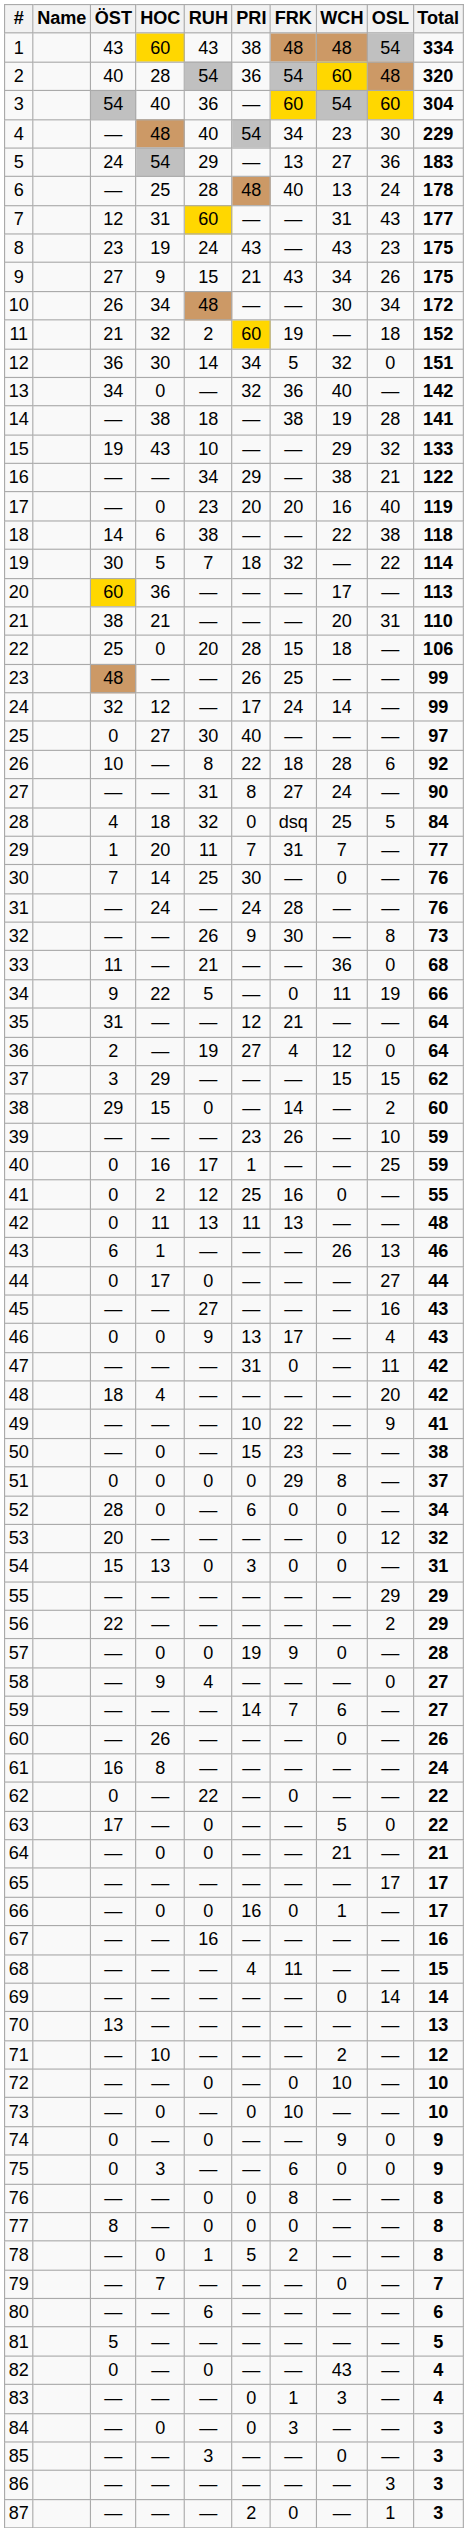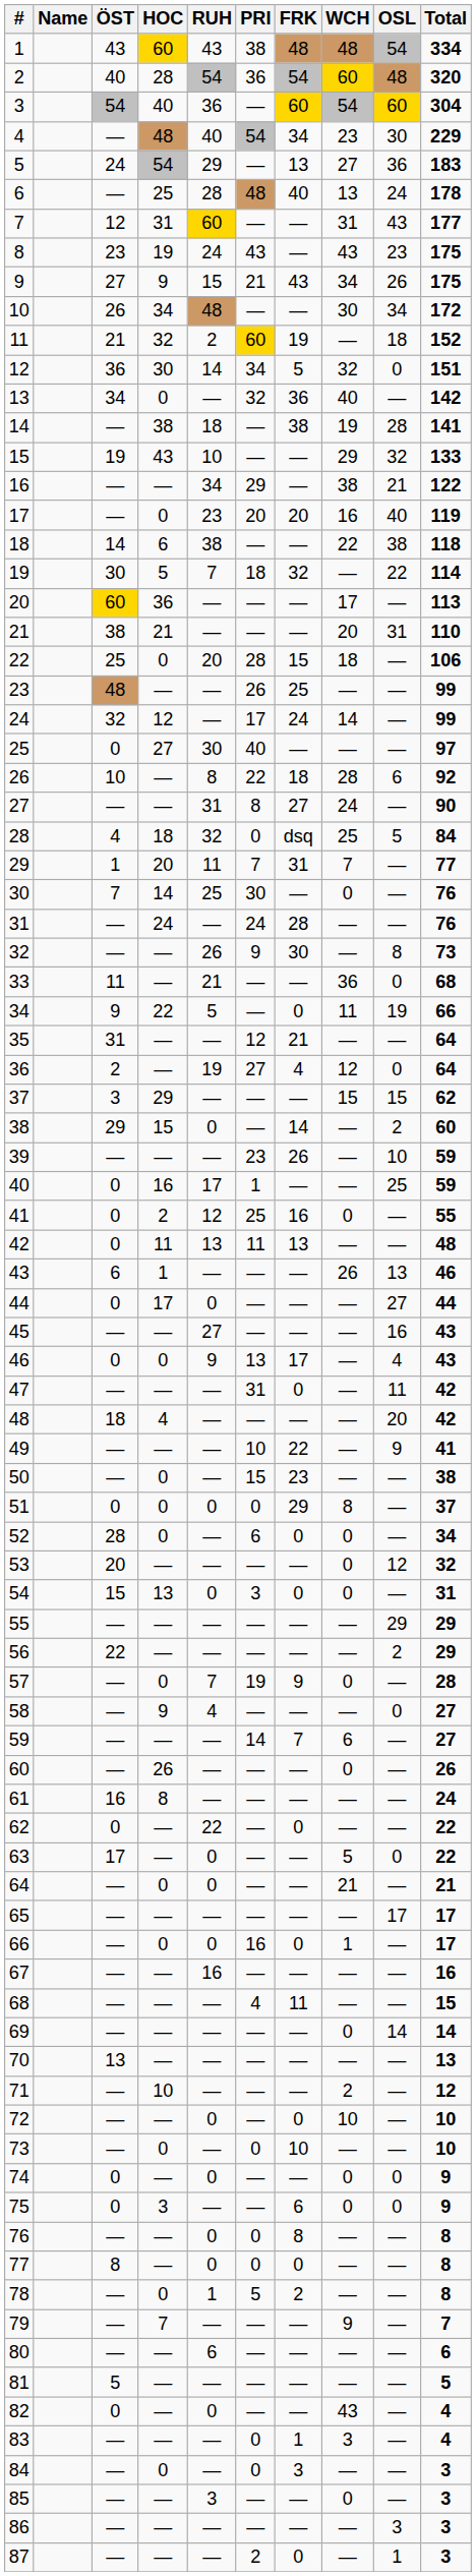 <table class="wikitable sortable" style="text-align:center;">
 <tr>
 <th>#</th>
 <th>Name</th>
 <th>ÖST</th>
 <th>HOC</th>
 <th>RUH</th>
 <th>PRI</th>
 <th>FRK</th>
 <th>WCH</th>
 <th>OSL</th>
 <th>Total</th>
 </tr>
 <tr>
 <td>1</td>
 <td align="left"></td>
 <td>43</td>
 <td bgcolor="gold">60</td>
 <td>43</td>
 <td>38</td>
 <td bgcolor=CC9966>48</td>
 <td bgcolor=CC9966>48</td>
 <td bgcolor="silver">54</td>
 <td><strong>334</strong></td>
 </tr>
 <tr>
 <td>2</td>
 <td align="left"></td>
 <td>40</td>
 <td>28</td>
 <td bgcolor="silver">54</td>
 <td>36</td>
 <td bgcolor="silver">54</td>
 <td bgcolor="gold">60</td>
 <td bgcolor=CC9966>48</td>
 <td><strong>320</strong></td>
 </tr>
 <tr>
 <td>3</td>
 <td align="left"></td>
 <td bgcolor="silver">54</td>
 <td>40</td>
 <td>36</td>
 <td>—</td>
 <td bgcolor="gold">60</td>
 <td bgcolor="silver">54</td>
 <td bgcolor="gold">60</td>
 <td><strong>304</strong></td>
 </tr>
 <tr>
 <td>4</td>
 <td align="left"></td>
 <td>—</td>
 <td bgcolor=CC9966>48</td>
 <td>40</td>
 <td bgcolor="silver">54</td>
 <td>34</td>
 <td>23</td>
 <td>30</td>
 <td><strong>229</strong></td>
 </tr>
 <tr>
 <td>5</td>
 <td align="left"></td>
 <td>24</td>
 <td bgcolor="silver">54</td>
 <td>29</td>
 <td>—</td>
 <td>13</td>
 <td>27</td>
 <td>36</td>
 <td><strong>183</strong></td>
 </tr>
 <tr>
 <td>6</td>
 <td align="left"></td>
 <td>—</td>
 <td>25</td>
 <td>28</td>
 <td bgcolor=CC9966>48</td>
 <td>40</td>
 <td>13</td>
 <td>24</td>
 <td><strong>178</strong></td>
 </tr>
 <tr>
 <td>7</td>
 <td align="left"></td>
 <td>12</td>
 <td>31</td>
 <td bgcolor="gold">60</td>
 <td>—</td>
 <td>—</td>
 <td>31</td>
 <td>43</td>
 <td><strong>177</strong></td>
 </tr>
 <tr>
 <td>8</td>
 <td align="left"></td>
 <td>23</td>
 <td>19</td>
 <td>24</td>
 <td>43</td>
 <td>—</td>
 <td>43</td>
 <td>23</td>
 <td><strong>175</strong></td>
 </tr>
 <tr>
 <td>9</td>
 <td align="left"></td>
 <td>27</td>
 <td>9</td>
 <td>15</td>
 <td>21</td>
 <td>43</td>
 <td>34</td>
 <td>26</td>
 <td><strong>175</strong></td>
 </tr>
 <tr>
 <td>10</td>
 <td align="left"></td>
 <td>26</td>
 <td>34</td>
 <td bgcolor=CC9966>48</td>
 <td>—</td>
 <td>—</td>
 <td>30</td>
 <td>34</td>
 <td><strong>172</strong></td>
 </tr>
 <tr>
 <td>11</td>
 <td align="left"></td>
 <td>21</td>
 <td>32</td>
 <td>2</td>
 <td bgcolor="gold">60</td>
 <td>19</td>
 <td>—</td>
 <td>18</td>
 <td><strong>152</strong></td>
 </tr>
 <tr>
 <td>12</td>
 <td align="left"></td>
 <td>36</td>
 <td>30</td>
 <td>14</td>
 <td>34</td>
 <td>5</td>
 <td>32</td>
 <td>0</td>
 <td><strong>151</strong></td>
 </tr>
 <tr>
 <td>13</td>
 <td align="left"></td>
 <td>34</td>
 <td>0</td>
 <td>—</td>
 <td>32</td>
 <td>36</td>
 <td>40</td>
 <td>—</td>
 <td><strong>142</strong></td>
 </tr>
 <tr>
 <td>14</td>
 <td align="left"></td>
 <td>—</td>
 <td>38</td>
 <td>18</td>
 <td>—</td>
 <td>38</td>
 <td>19</td>
 <td>28</td>
 <td><strong>141</strong></td>
 </tr>
 <tr>
 <td>15</td>
 <td align="left"></td>
 <td>19</td>
 <td>43</td>
 <td>10</td>
 <td>—</td>
 <td>—</td>
 <td>29</td>
 <td>32</td>
 <td><strong>133</strong></td>
 </tr>
 <tr>
 <td>16</td>
 <td align="left"></td>
 <td>—</td>
 <td>—</td>
 <td>34</td>
 <td>29</td>
 <td>—</td>
 <td>38</td>
 <td>21</td>
 <td><strong>122</strong></td>
 </tr>
 <tr>
 <td>17</td>
 <td align="left"></td>
 <td>—</td>
 <td>0</td>
 <td>23</td>
 <td>20</td>
 <td>20</td>
 <td>16</td>
 <td>40</td>
 <td><strong>119</strong></td>
 </tr>
 <tr>
 <td>18</td>
 <td align="left"></td>
 <td>14</td>
 <td>6</td>
 <td>38</td>
 <td>—</td>
 <td>—</td>
 <td>22</td>
 <td>38</td>
 <td><strong>118</strong></td>
 </tr>
 <tr>
 <td>19</td>
 <td align="left"></td>
 <td>30</td>
 <td>5</td>
 <td>7</td>
 <td>18</td>
 <td>32</td>
 <td>—</td>
 <td>22</td>
 <td><strong>114</strong></td>
 </tr>
 <tr>
 <td>20</td>
 <td align="left"></td>
 <td bgcolor="gold">60</td>
 <td>36</td>
 <td>—</td>
 <td>—</td>
 <td>—</td>
 <td>17</td>
 <td>—</td>
 <td><strong>113</strong></td>
 </tr>
 <tr>
 <td>21</td>
 <td align="left"></td>
 <td>38</td>
 <td>21</td>
 <td>—</td>
 <td>—</td>
 <td>—</td>
 <td>20</td>
 <td>31</td>
 <td><strong>110</strong></td>
 </tr>
 <tr>
 <td>22</td>
 <td align="left"></td>
 <td>25</td>
 <td>0</td>
 <td>20</td>
 <td>28</td>
 <td>15</td>
 <td>18</td>
 <td>—</td>
 <td><strong>106</strong></td>
 </tr>
 <tr>
 <td>23</td>
 <td align="left"></td>
 <td bgcolor=CC9966>48</td>
 <td>—</td>
 <td>—</td>
 <td>26</td>
 <td>25</td>
 <td>—</td>
 <td>—</td>
 <td><strong>99</strong></td>
 </tr>
 <tr>
 <td>24</td>
 <td align="left"></td>
 <td>32</td>
 <td>12</td>
 <td>—</td>
 <td>17</td>
 <td>24</td>
 <td>14</td>
 <td>—</td>
 <td><strong>99</strong></td>
 </tr>
 <tr>
 <td>25</td>
 <td align="left"></td>
 <td>0</td>
 <td>27</td>
 <td>30</td>
 <td>40</td>
 <td>—</td>
 <td>—</td>
 <td>—</td>
 <td><strong>97</strong></td>
 </tr>
 <tr>
 <td>26</td>
 <td align="left"></td>
 <td>10</td>
 <td>—</td>
 <td>8</td>
 <td>22</td>
 <td>18</td>
 <td>28</td>
 <td>6</td>
 <td><strong>92</strong></td>
 </tr>
 <tr>
 <td>27</td>
 <td align="left"></td>
 <td>—</td>
 <td>—</td>
 <td>31</td>
 <td>8</td>
 <td>27</td>
 <td>24</td>
 <td>—</td>
 <td><strong>90</strong></td>
 </tr>
 <tr>
 <td>28</td>
 <td align="left"></td>
 <td>4</td>
 <td>18</td>
 <td>32</td>
 <td>0</td>
 <td>dsq</td>
 <td>25</td>
 <td>5</td>
 <td><strong>84</strong></td>
 </tr>
 <tr>
 <td>29</td>
 <td align="left"></td>
 <td>1</td>
 <td>20</td>
 <td>11</td>
 <td>7</td>
 <td>31</td>
 <td>7</td>
 <td>—</td>
 <td><strong>77</strong></td>
 </tr>
 <tr>
 <td>30</td>
 <td align="left"></td>
 <td>7</td>
 <td>14</td>
 <td>25</td>
 <td>30</td>
 <td>—</td>
 <td>0</td>
 <td>—</td>
 <td><strong>76</strong></td>
 </tr>
 <tr>
 <td>31</td>
 <td align="left"></td>
 <td>—</td>
 <td>24</td>
 <td>—</td>
 <td>24</td>
 <td>28</td>
 <td>—</td>
 <td>—</td>
 <td><strong>76</strong></td>
 </tr>
 <tr>
 <td>32</td>
 <td align="left"></td>
 <td>—</td>
 <td>—</td>
 <td>26</td>
 <td>9</td>
 <td>30</td>
 <td>—</td>
 <td>8</td>
 <td><strong>73</strong></td>
 </tr>
 <tr>
 <td>33</td>
 <td align="left"></td>
 <td>11</td>
 <td>—</td>
 <td>21</td>
 <td>—</td>
 <td>—</td>
 <td>36</td>
 <td>0</td>
 <td><strong>68</strong></td>
 </tr>
 <tr>
 <td>34</td>
 <td align="left"></td>
 <td>9</td>
 <td>22</td>
 <td>5</td>
 <td>—</td>
 <td>0</td>
 <td>11</td>
 <td>19</td>
 <td><strong>66</strong></td>
 </tr>
 <tr>
 <td>35</td>
 <td align="left"></td>
 <td>31</td>
 <td>—</td>
 <td>—</td>
 <td>12</td>
 <td>21</td>
 <td>—</td>
 <td>—</td>
 <td><strong>64</strong></td>
 </tr>
 <tr>
 <td>36</td>
 <td align="left"></td>
 <td>2</td>
 <td>—</td>
 <td>19</td>
 <td>27</td>
 <td>4</td>
 <td>12</td>
 <td>0</td>
 <td><strong>64</strong></td>
 </tr>
 <tr>
 <td>37</td>
 <td align="left"></td>
 <td>3</td>
 <td>29</td>
 <td>—</td>
 <td>—</td>
 <td>—</td>
 <td>15</td>
 <td>15</td>
 <td><strong>62</strong></td>
 </tr>
 <tr>
 <td>38</td>
 <td align="left"></td>
 <td>29</td>
 <td>15</td>
 <td>0</td>
 <td>—</td>
 <td>14</td>
 <td>—</td>
 <td>2</td>
 <td><strong>60</strong></td>
 </tr>
 <tr>
 <td>39</td>
 <td align="left"></td>
 <td>—</td>
 <td>—</td>
 <td>—</td>
 <td>23</td>
 <td>26</td>
 <td>—</td>
 <td>10</td>
 <td><strong>59</strong></td>
 </tr>
 <tr>
 <td>40</td>
 <td align="left"></td>
 <td>0</td>
 <td>16</td>
 <td>17</td>
 <td>1</td>
 <td>—</td>
 <td>—</td>
 <td>25</td>
 <td><strong>59</strong></td>
 </tr>
 <tr>
 <td>41</td>
 <td align="left"></td>
 <td>0</td>
 <td>2</td>
 <td>12</td>
 <td>25</td>
 <td>16</td>
 <td>0</td>
 <td>—</td>
 <td><strong>55</strong></td>
 </tr>
 <tr>
 <td>42</td>
 <td align="left"></td>
 <td>0</td>
 <td>11</td>
 <td>13</td>
 <td>11</td>
 <td>13</td>
 <td>—</td>
 <td>—</td>
 <td><strong>48</strong></td>
 </tr>
 <tr>
 <td>43</td>
 <td align="left"></td>
 <td>6</td>
 <td>1</td>
 <td>—</td>
 <td>—</td>
 <td>—</td>
 <td>26</td>
 <td>13</td>
 <td><strong>46</strong></td>
 </tr>
 <tr>
 <td>44</td>
 <td align="left"></td>
 <td>0</td>
 <td>17</td>
 <td>0</td>
 <td>—</td>
 <td>—</td>
 <td>—</td>
 <td>27</td>
 <td><strong>44</strong></td>
 </tr>
 <tr>
 <td>45</td>
 <td align="left"></td>
 <td>—</td>
 <td>—</td>
 <td>27</td>
 <td>—</td>
 <td>—</td>
 <td>—</td>
 <td>16</td>
 <td><strong>43</strong></td>
 </tr>
 <tr>
 <td>46</td>
 <td align="left"></td>
 <td>0</td>
 <td>0</td>
 <td>9</td>
 <td>13</td>
 <td>17</td>
 <td>—</td>
 <td>4</td>
 <td><strong>43</strong></td>
 </tr>
 <tr>
 <td>47</td>
 <td align="left"></td>
 <td>—</td>
 <td>—</td>
 <td>—</td>
 <td>31</td>
 <td>0</td>
 <td>—</td>
 <td>11</td>
 <td><strong>42</strong></td>
 </tr>
 <tr>
 <td>48</td>
 <td align="left"></td>
 <td>18</td>
 <td>4</td>
 <td>—</td>
 <td>—</td>
 <td>—</td>
 <td>—</td>
 <td>20</td>
 <td><strong>42</strong></td>
 </tr>
 <tr>
 <td>49</td>
 <td align="left"></td>
 <td>—</td>
 <td>—</td>
 <td>—</td>
 <td>10</td>
 <td>22</td>
 <td>—</td>
 <td>9</td>
 <td><strong>41</strong></td>
 </tr>
 <tr>
 <td>50</td>
 <td align="left"></td>
 <td>—</td>
 <td>0</td>
 <td>—</td>
 <td>15</td>
 <td>23</td>
 <td>—</td>
 <td>—</td>
 <td><strong>38</strong></td>
 </tr>
 <tr>
 <td>51</td>
 <td align="left"></td>
 <td>0</td>
 <td>0</td>
 <td>0</td>
 <td>0</td>
 <td>29</td>
 <td>8</td>
 <td>—</td>
 <td><strong>37</strong></td>
 </tr>
 <tr>
 <td>52</td>
 <td align="left"></td>
 <td>28</td>
 <td>0</td>
 <td>—</td>
 <td>6</td>
 <td>0</td>
 <td>0</td>
 <td>—</td>
 <td><strong>34</strong></td>
 </tr>
 <tr>
 <td>53</td>
 <td align="left"></td>
 <td>20</td>
 <td>—</td>
 <td>—</td>
 <td>—</td>
 <td>—</td>
 <td>0</td>
 <td>12</td>
 <td><strong>32</strong></td>
 </tr>
 <tr>
 <td>54</td>
 <td align="left"></td>
 <td>15</td>
 <td>13</td>
 <td>0</td>
 <td>3</td>
 <td>0</td>
 <td>0</td>
 <td>—</td>
 <td><strong>31</strong></td>
 </tr>
 <tr>
 <td>55</td>
 <td align="left"></td>
 <td>—</td>
 <td>—</td>
 <td>—</td>
 <td>—</td>
 <td>—</td>
 <td>—</td>
 <td>29</td>
 <td><strong>29</strong></td>
 </tr>
 <tr>
 <td>56</td>
 <td align="left"></td>
 <td>22</td>
 <td>—</td>
 <td>—</td>
 <td>—</td>
 <td>—</td>
 <td>—</td>
 <td>2</td>
 <td><strong>29</strong></td>
 </tr>
 <tr>
 <td>57</td>
 <td align="left"></td>
 <td>—</td>
 <td>0</td>
-<td>0</td>
+<td>7</td>
 <td>19</td>
 <td>9</td>
 <td>0</td>
 <td>—</td>
 <td><strong>28</strong></td>
 </tr>
 <tr>
 <td>58</td>
 <td align="left"></td>
 <td>—</td>
 <td>9</td>
 <td>4</td>
 <td>—</td>
 <td>—</td>
 <td>—</td>
 <td>0</td>
 <td><strong>27</strong></td>
 </tr>
 <tr>
 <td>59</td>
 <td align="left"></td>
 <td>—</td>
 <td>—</td>
 <td>—</td>
 <td>14</td>
 <td>7</td>
 <td>6</td>
 <td>—</td>
 <td><strong>27</strong></td>
 </tr>
 <tr>
 <td>60</td>
 <td align="left"></td>
 <td>—</td>
 <td>26</td>
 <td>—</td>
 <td>—</td>
 <td>—</td>
 <td>0</td>
 <td>—</td>
 <td><strong>26</strong></td>
 </tr>
 <tr>
 <td>61</td>
 <td align="left"></td>
 <td>16</td>
 <td>8</td>
 <td>—</td>
 <td>—</td>
 <td>—</td>
 <td>—</td>
 <td>—</td>
 <td><strong>24</strong></td>
 </tr>
 <tr>
 <td>62</td>
 <td align="left"></td>
 <td>0</td>
 <td>—</td>
 <td>22</td>
 <td>—</td>
 <td>0</td>
 <td>—</td>
 <td>—</td>
 <td><strong>22</strong></td>
 </tr>
 <tr>
 <td>63</td>
 <td align="left"></td>
 <td>17</td>
 <td>—</td>
 <td>0</td>
 <td>—</td>
 <td>—</td>
 <td>5</td>
 <td>0</td>
 <td><strong>22</strong></td>
 </tr>
 <tr>
 <td>64</td>
 <td align="left"></td>
 <td>—</td>
 <td>0</td>
 <td>0</td>
 <td>—</td>
 <td>—</td>
 <td>21</td>
 <td>—</td>
 <td><strong>21</strong></td>
 </tr>
 <tr>
 <td>65</td>
 <td align="left"></td>
 <td>—</td>
 <td>—</td>
 <td>—</td>
 <td>—</td>
 <td>—</td>
 <td>—</td>
 <td>17</td>
 <td><strong>17</strong></td>
 </tr>
 <tr>
 <td>66</td>
 <td align="left"></td>
 <td>—</td>
 <td>0</td>
 <td>0</td>
 <td>16</td>
 <td>0</td>
 <td>1</td>
 <td>—</td>
 <td><strong>17</strong></td>
 </tr>
 <tr>
 <td>67</td>
 <td align="left"></td>
 <td>—</td>
 <td>—</td>
 <td>16</td>
 <td>—</td>
 <td>—</td>
 <td>—</td>
 <td>—</td>
 <td><strong>16</strong></td>
 </tr>
 <tr>
 <td>68</td>
 <td align="left"></td>
 <td>—</td>
 <td>—</td>
 <td>—</td>
 <td>4</td>
 <td>11</td>
 <td>—</td>
 <td>—</td>
 <td><strong>15</strong></td>
 </tr>
 <tr>
 <td>69</td>
 <td align="left"></td>
 <td>—</td>
 <td>—</td>
 <td>—</td>
 <td>—</td>
 <td>—</td>
 <td>0</td>
 <td>14</td>
 <td><strong>14</strong></td>
 </tr>
 <tr>
 <td>70</td>
 <td align="left"></td>
 <td>13</td>
 <td>—</td>
 <td>—</td>
 <td>—</td>
 <td>—</td>
 <td>—</td>
 <td>—</td>
 <td><strong>13</strong></td>
 </tr>
 <tr>
 <td>71</td>
 <td align="left"></td>
 <td>—</td>
 <td>10</td>
 <td>—</td>
 <td>—</td>
 <td>—</td>
 <td>2</td>
 <td>—</td>
 <td><strong>12</strong></td>
 </tr>
 <tr>
 <td>72</td>
 <td align="left"></td>
 <td>—</td>
 <td>—</td>
 <td>0</td>
 <td>—</td>
 <td>0</td>
 <td>10</td>
 <td>—</td>
 <td><strong>10</strong></td>
 </tr>
 <tr>
 <td>73</td>
 <td align="left"></td>
 <td>—</td>
 <td>0</td>
 <td>—</td>
 <td>0</td>
 <td>10</td>
 <td>—</td>
 <td>—</td>
 <td><strong>10</strong></td>
 </tr>
 <tr>
 <td>74</td>
 <td align="left"></td>
 <td>0</td>
 <td>—</td>
 <td>0</td>
 <td>—</td>
 <td>—</td>
-<td>9</td>
+<td>0</td>
 <td>0</td>
 <td><strong>9</strong></td>
 </tr>
 <tr>
 <td>75</td>
 <td align="left"></td>
 <td>0</td>
 <td>3</td>
 <td>—</td>
 <td>—</td>
 <td>6</td>
 <td>0</td>
 <td>0</td>
 <td><strong>9</strong></td>
 </tr>
 <tr>
 <td>76</td>
 <td align="left"></td>
 <td>—</td>
 <td>—</td>
 <td>0</td>
 <td>0</td>
 <td>8</td>
 <td>—</td>
 <td>—</td>
 <td><strong>8</strong></td>
 </tr>
 <tr>
 <td>77</td>
 <td align="left"></td>
 <td>8</td>
 <td>—</td>
 <td>0</td>
 <td>0</td>
 <td>0</td>
 <td>—</td>
 <td>—</td>
 <td><strong>8</strong></td>
 </tr>
 <tr>
 <td>78</td>
 <td align="left"></td>
 <td>—</td>
 <td>0</td>
 <td>1</td>
 <td>5</td>
 <td>2</td>
 <td>—</td>
 <td>—</td>
 <td><strong>8</strong></td>
 </tr>
 <tr>
 <td>79</td>
 <td align="left"></td>
 <td>—</td>
 <td>7</td>
 <td>—</td>
 <td>—</td>
 <td>—</td>
-<td>0</td>
+<td>9</td>
 <td>—</td>
 <td><strong>7</strong></td>
 </tr>
 <tr>
 <td>80</td>
 <td align="left"></td>
 <td>—</td>
 <td>—</td>
 <td>6</td>
 <td>—</td>
 <td>—</td>
 <td>—</td>
 <td>—</td>
 <td><strong>6</strong></td>
 </tr>
 <tr>
 <td>81</td>
 <td align="left"></td>
 <td>5</td>
 <td>—</td>
 <td>—</td>
 <td>—</td>
 <td>—</td>
 <td>—</td>
 <td>—</td>
 <td><strong>5</strong></td>
 </tr>
 <tr>
 <td>82</td>
 <td align="left"></td>
 <td>0</td>
 <td>—</td>
 <td>0</td>
 <td>—</td>
 <td>—</td>
 <td>43</td>
 <td>—</td>
 <td><strong>4</strong></td>
 </tr>
 <tr>
 <td>83</td>
 <td align="left"></td>
 <td>—</td>
 <td>—</td>
 <td>—</td>
 <td>0</td>
 <td>1</td>
 <td>3</td>
 <td>—</td>
 <td><strong>4</strong></td>
 </tr>
 <tr>
 <td>84</td>
 <td align="left"></td>
 <td>—</td>
 <td>0</td>
 <td>—</td>
 <td>0</td>
 <td>3</td>
 <td>—</td>
 <td>—</td>
 <td><strong>3</strong></td>
 </tr>
 <tr>
 <td>85</td>
 <td align="left"></td>
 <td>—</td>
 <td>—</td>
 <td>3</td>
 <td>—</td>
 <td>—</td>
 <td>0</td>
 <td>—</td>
 <td><strong>3</strong></td>
 </tr>
 <tr>
 <td>86</td>
 <td align="left"></td>
 <td>—</td>
 <td>—</td>
 <td>—</td>
 <td>—</td>
 <td>—</td>
 <td>—</td>
 <td>3</td>
 <td><strong>3</strong></td>
 </tr>
 <tr>
 <td>87</td>
 <td align="left"></td>
 <td>—</td>
 <td>—</td>
 <td>—</td>
 <td>2</td>
 <td>0</td>
 <td>—</td>
 <td>1</td>
 <td><strong>3</strong></td>
 </tr>
 </table>
